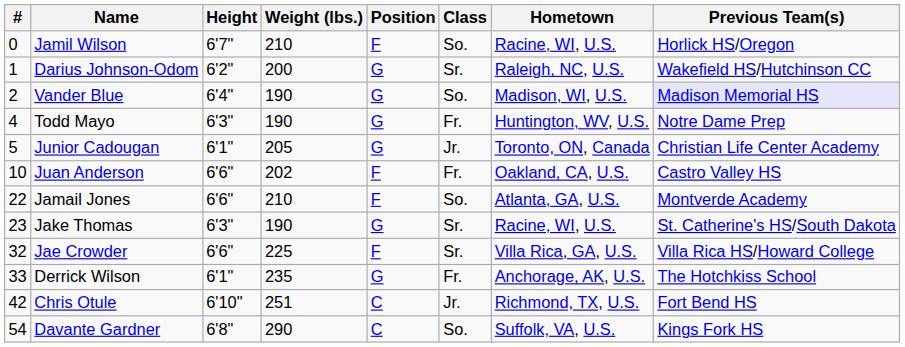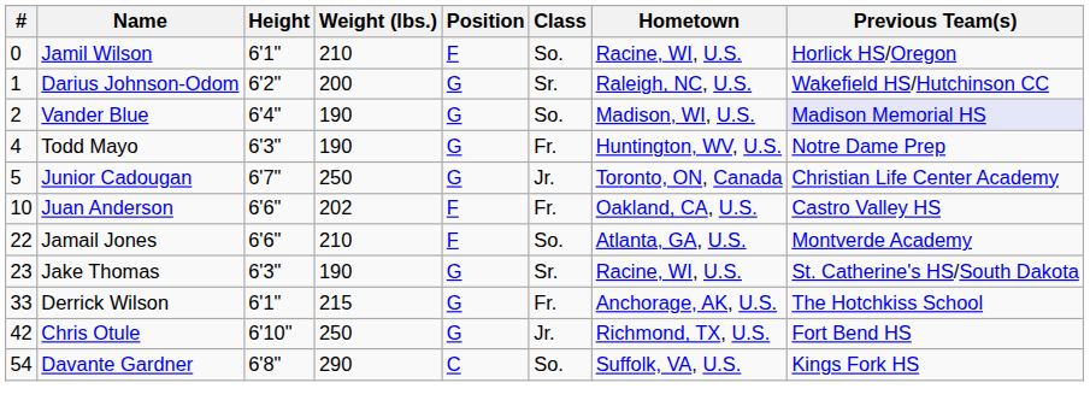 <table class="wikitable" style="font-size: 90%">
 <tr>
 <th>#</th>
 <th>Name</th>
 <th>Height</th>
 <th>Weight (lbs.)</th>
 <th>Position</th>
 <th>Class</th>
 <th>Hometown</th>
 <th>Previous Team(s)</th>
 </tr>
 <tr>
 <td>0</td>
 <td><a href='#'>Jamil Wilson</a></td>
-<td>6'7"</td>
+<td>6'1"</td>
 <td>210</td>
 <td><a href='#'>F</a></td>
 <td>So.</td>
 <td><a href='#'>Racine, WI</a>, <a href='#'>U.S.</a></td>
 <td><a href='#'>Horlick HS</a>/<a href='#'>Oregon</a></td>
 </tr>
 <tr>
 <td>1</td>
 <td><a href='#'>Darius Johnson-Odom</a></td>
 <td>6'2"</td>
 <td>200</td>
 <td><a href='#'>G</a></td>
 <td>Sr.</td>
 <td><a href='#'>Raleigh, NC</a>, <a href='#'>U.S.</a></td>
 <td><a href='#'>Wakefield HS</a>/<a href='#'>Hutchinson CC</a></td>
 </tr>
 <tr>
 <td>2</td>
 <td><a href='#'>Vander Blue</a></td>
 <td>6'4"</td>
 <td>190</td>
 <td><a href='#'>G</a></td>
 <td>So.</td>
 <td><a href='#'>Madison, WI</a>, <a href='#'>U.S.</a></td>
 <td style="background: lavender;"><a href='#'>Madison Memorial HS</a></td>
 </tr>
 <tr>
 <td>4</td>
 <td>Todd Mayo</td>
 <td>6'3"</td>
 <td>190</td>
 <td><a href='#'>G</a></td>
 <td>Fr.</td>
 <td><a href='#'>Huntington, WV</a>, <a href='#'>U.S.</a></td>
 <td><a href='#'>Notre Dame Prep</a></td>
 </tr>
 <tr>
 <td>5</td>
 <td><a href='#'>Junior Cadougan</a></td>
-<td>6'1"</td>
-<td>205</td>
+<td>6'7"</td>
+<td>250</td>
 <td><a href='#'>G</a></td>
 <td>Jr.</td>
 <td><a href='#'>Toronto, ON</a>, <a href='#'>Canada</a></td>
 <td><a href='#'>Christian Life Center Academy</a></td>
 </tr>
 <tr>
 <td>10</td>
 <td><a href='#'>Juan Anderson</a></td>
 <td>6'6"</td>
 <td>202</td>
 <td><a href='#'>F</a></td>
 <td>Fr.</td>
 <td><a href='#'>Oakland, CA</a>, <a href='#'>U.S.</a></td>
 <td><a href='#'>Castro Valley HS</a></td>
 </tr>
 <tr>
 <td>22</td>
 <td>Jamail Jones</td>
 <td>6'6"</td>
 <td>210</td>
 <td><a href='#'>F</a></td>
 <td>So.</td>
 <td><a href='#'>Atlanta, GA</a>, <a href='#'>U.S.</a></td>
 <td><a href='#'>Montverde Academy</a></td>
 </tr>
 <tr>
 <td>23</td>
 <td>Jake Thomas</td>
 <td>6'3"</td>
 <td>190</td>
 <td><a href='#'>G</a></td>
 <td>Sr.</td>
 <td><a href='#'>Racine, WI</a>, <a href='#'>U.S.</a></td>
 <td><a href='#'>St. Catherine's HS</a>/<a href='#'>South Dakota</a></td>
 </tr>
 <tr>
-<td>32</td>
-<td><a href='#'>Jae Crowder</a></td>
-<td>6'6"</td>
-<td>225</td>
-<td><a href='#'>F</a></td>
-<td>Sr.</td>
-<td><a href='#'>Villa Rica, GA</a>, <a href='#'>U.S.</a></td>
-<td><a href='#'>Villa Rica HS</a>/<a href='#'>Howard College</a></td>
-</tr>
-<tr>
 <td>33</td>
 <td>Derrick Wilson</td>
 <td>6'1"</td>
-<td>235</td>
+<td>215</td>
 <td><a href='#'>G</a></td>
 <td>Fr.</td>
 <td><a href='#'>Anchorage, AK</a>, <a href='#'>U.S.</a></td>
 <td><a href='#'>The Hotchkiss School</a></td>
 </tr>
 <tr>
 <td>42</td>
 <td><a href='#'>Chris Otule</a></td>
 <td>6'10"</td>
-<td>251</td>
-<td><a href='#'>C</a></td>
+<td>250</td>
+<td><a href='#'>G</a></td>
 <td>Jr.</td>
 <td><a href='#'>Richmond, TX</a>, <a href='#'>U.S.</a></td>
 <td><a href='#'>Fort Bend HS</a></td>
 </tr>
 <tr>
 <td>54</td>
 <td><a href='#'>Davante Gardner</a></td>
 <td>6'8"</td>
 <td>290</td>
 <td><a href='#'>C</a></td>
 <td>So.</td>
 <td><a href='#'>Suffolk, VA</a>, <a href='#'>U.S.</a></td>
 <td><a href='#'>Kings Fork HS</a></td>
 </tr>
 </table>
